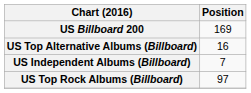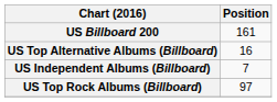 <table class="wikitable sortable plainrowheaders" style="text-align:center">
 <tr>
 <th scope="col">Chart (2016)</th>
 <th scope="col">Position</th>
 </tr>
 <tr>
 <th scope="row">US <em>Billboard</em> 200</th>
-<td>169</td>
+<td>161</td>
 </tr>
 <tr>
 <th scope="row">US Top Alternative Albums (<em>Billboard</em>)</th>
 <td>16</td>
 </tr>
 <tr>
 <th scope="row">US Independent Albums (<em>Billboard</em>)</th>
 <td>7</td>
 </tr>
 <tr>
 <th scope="row">US Top Rock Albums (<em>Billboard</em>)</th>
 <td>97</td>
 </tr>
 <tr>
 </tr>
 </table>
